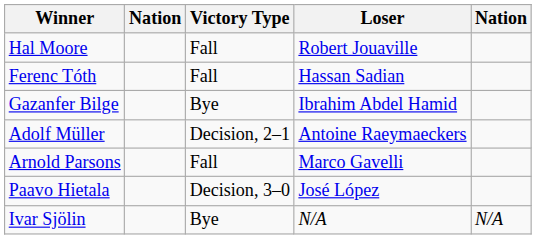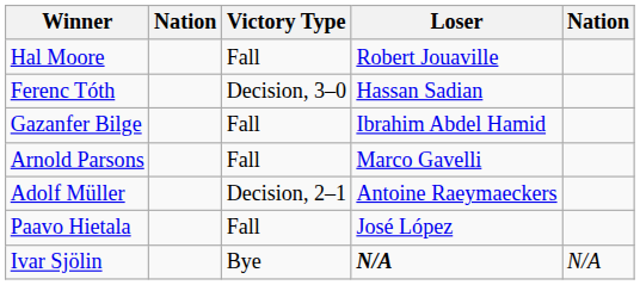 <table class="wikitable sortable" style="text-align:left;">
 <tr>
 <th>Winner</th>
 <th>Nation</th>
 <th>Victory Type</th>
 <th>Loser</th>
 <th>Nation</th>
 </tr>
 <tr>
 <td><a href='#'>Hal Moore</a></td>
 <td></td>
 <td>Fall</td>
 <td><a href='#'>Robert Jouaville</a></td>
 <td></td>
 </tr>
 <tr>
 <td><a href='#'>Ferenc Tóth</a></td>
 <td></td>
-<td>Fall</td>
+<td>Decision, 3–0</td>
 <td><a href='#'>Hassan Sadian</a></td>
 <td></td>
 </tr>
 <tr>
 <td><a href='#'>Gazanfer Bilge</a></td>
 <td></td>
-<td>Bye</td>
+<td>Fall</td>
 <td><a href='#'>Ibrahim Abdel Hamid</a></td>
+<td></td>
+</tr>
+<tr>
+<td><a href='#'>Arnold Parsons</a></td>
+<td></td>
+<td>Fall</td>
+<td><a href='#'>Marco Gavelli</a></td>
 <td></td>
 </tr>
 <tr>
 <td><a href='#'>Adolf Müller</a></td>
 <td></td>
 <td>Decision, 2–1</td>
 <td><a href='#'>Antoine Raeymaeckers</a></td>
 <td></td>
 </tr>
 <tr>
-<td><a href='#'>Arnold Parsons</a></td>
+<td><a href='#'>Paavo Hietala</a></td>
 <td></td>
 <td>Fall</td>
-<td><a href='#'>Marco Gavelli</a></td>
-<td></td>
-</tr>
-<tr>
-<td><a href='#'>Paavo Hietala</a></td>
-<td></td>
-<td>Decision, 3–0</td>
 <td><a href='#'>José López</a></td>
 <td></td>
 </tr>
 <tr>
 <td><a href='#'>Ivar Sjölin</a></td>
 <td></td>
 <td>Bye</td>
-<td><em>N/A</em></td>
+<td><strong><em>N/A</em></strong></td>
 <td><em>N/A</em></td>
 </tr>
 </table>
